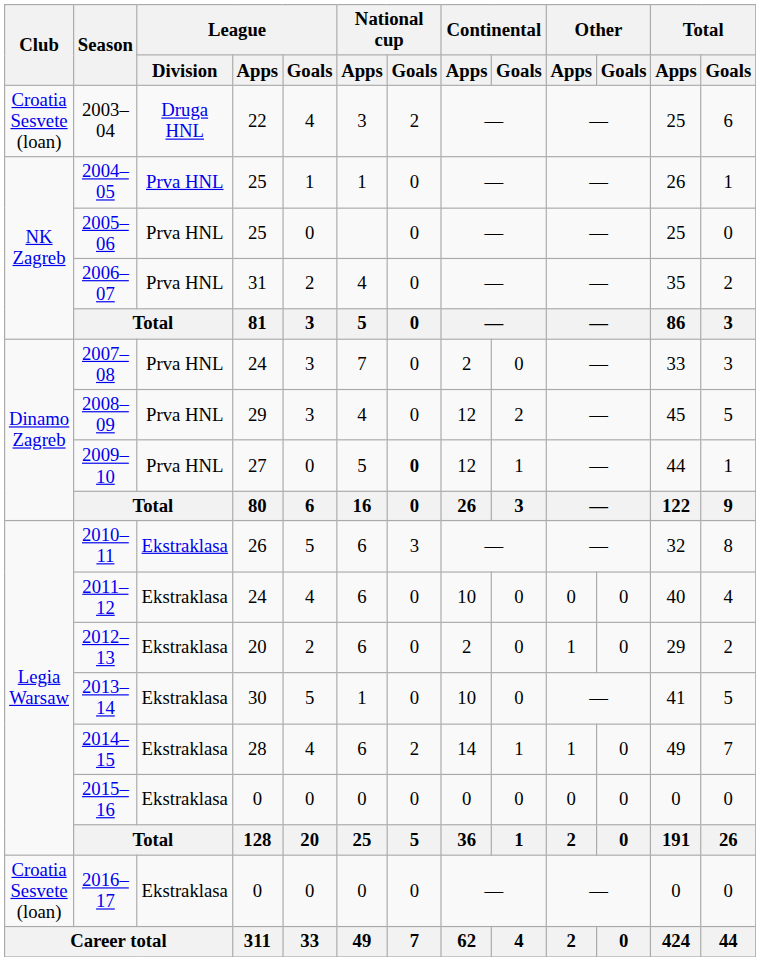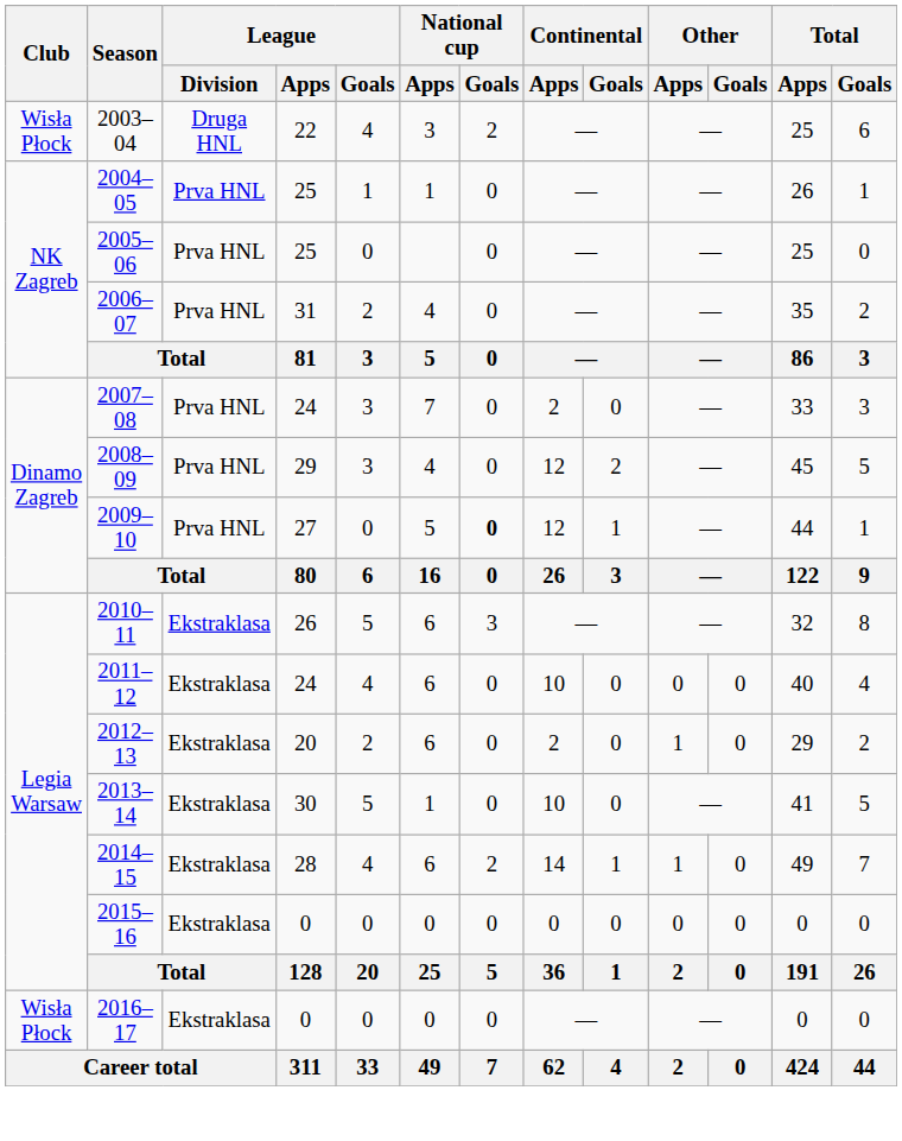 <table class="wikitable" style="text-align: center;">
 <tr>
 <th rowspan="2">Club</th>
 <th rowspan="2">Season</th>
 <th colspan="3">League</th>
 <th colspan="2">National cup</th>
 <th colspan="2">Continental</th>
 <th colspan="2">Other</th>
 <th colspan="2">Total</th>
 </tr>
 <tr>
 <th>Division</th>
 <th>Apps</th>
 <th>Goals</th>
 <th>Apps</th>
 <th>Goals</th>
 <th>Apps</th>
 <th>Goals</th>
 <th>Apps</th>
 <th>Goals</th>
 <th>Apps</th>
 <th>Goals</th>
 </tr>
 <tr>
-<td><a href='#'>Croatia Sesvete</a> (loan)</td>
+<td><a href='#'>Wisła Płock</a></td>
 <td>2003–04</td>
 <td><a href='#'>Druga HNL</a></td>
 <td>22</td>
 <td>4</td>
 <td>3</td>
 <td>2</td>
 <td colspan="2">—</td>
 <td colspan="2">—</td>
 <td>25</td>
 <td>6</td>
 </tr>
 <tr>
 <td rowspan="4"><a href='#'>NK Zagreb</a></td>
 <td><a href='#'>2004–05</a></td>
 <td><a href='#'>Prva HNL</a></td>
 <td>25</td>
 <td>1</td>
 <td>1</td>
 <td>0</td>
 <td colspan="2">—</td>
 <td colspan="2">—</td>
 <td>26</td>
 <td>1</td>
 </tr>
 <tr>
 <td><a href='#'>2005–06</a></td>
 <td>Prva HNL</td>
 <td>25</td>
 <td>0</td>
 <td></td>
 <td>0</td>
 <td colspan="2">—</td>
 <td colspan="2">—</td>
 <td>25</td>
 <td>0</td>
 </tr>
 <tr>
 <td><a href='#'>2006–07</a></td>
 <td>Prva HNL</td>
 <td>31</td>
 <td>2</td>
 <td>4</td>
 <td>0</td>
 <td colspan="2">—</td>
 <td colspan="2">—</td>
 <td>35</td>
 <td>2</td>
 </tr>
 <tr>
 <th colspan=2>Total</th>
 <th>81</th>
 <th>3</th>
 <th>5</th>
 <th>0</th>
 <th colspan="2">—</th>
 <th colspan="2">—</th>
 <th>86</th>
 <th>3</th>
 </tr>
 <tr>
 <td rowspan="4"><a href='#'>Dinamo Zagreb</a></td>
 <td><a href='#'>2007–08</a></td>
 <td>Prva HNL</td>
 <td>24</td>
 <td>3</td>
 <td>7</td>
 <td>0</td>
 <td>2</td>
 <td>0</td>
 <td colspan="2">—</td>
 <td>33</td>
 <td>3</td>
 </tr>
 <tr>
 <td><a href='#'>2008–09</a></td>
 <td>Prva HNL</td>
 <td>29</td>
 <td>3</td>
 <td>4</td>
 <td>0</td>
 <td>12</td>
 <td>2</td>
 <td colspan="2">—</td>
 <td>45</td>
 <td>5</td>
 </tr>
 <tr>
 <td><a href='#'>2009–10</a></td>
 <td>Prva HNL</td>
 <td>27</td>
 <td>0</td>
 <td>5</td>
 <td><strong>0</strong></td>
 <td>12</td>
 <td>1</td>
 <td colspan="2">—</td>
 <td>44</td>
 <td>1</td>
 </tr>
 <tr>
 <th colspan=2>Total</th>
 <th>80</th>
 <th>6</th>
 <th>16</th>
 <th>0</th>
 <th>26</th>
 <th>3</th>
 <th colspan="2">—</th>
 <th>122</th>
 <th>9</th>
 </tr>
 <tr>
 <td rowspan="7"><a href='#'>Legia Warsaw</a></td>
 <td><a href='#'>2010–11</a></td>
 <td><a href='#'>Ekstraklasa</a></td>
 <td>26</td>
 <td>5</td>
 <td>6</td>
 <td>3</td>
 <td colspan="2">—</td>
 <td colspan="2">—</td>
 <td>32</td>
 <td>8</td>
 </tr>
 <tr>
 <td><a href='#'>2011–12</a></td>
 <td>Ekstraklasa</td>
 <td>24</td>
 <td>4</td>
 <td>6</td>
 <td>0</td>
 <td>10</td>
 <td>0</td>
 <td>0</td>
 <td>0</td>
 <td>40</td>
 <td>4</td>
 </tr>
 <tr>
 <td><a href='#'>2012–13</a></td>
 <td>Ekstraklasa</td>
 <td>20</td>
 <td>2</td>
 <td>6</td>
 <td>0</td>
 <td>2</td>
 <td>0</td>
 <td>1</td>
 <td>0</td>
 <td>29</td>
 <td>2</td>
 </tr>
 <tr>
 <td><a href='#'>2013–14</a></td>
 <td>Ekstraklasa</td>
 <td>30</td>
 <td>5</td>
 <td>1</td>
 <td>0</td>
 <td>10</td>
 <td>0</td>
 <td colspan="2">—</td>
 <td>41</td>
 <td>5</td>
 </tr>
 <tr>
 <td><a href='#'>2014–15</a></td>
 <td>Ekstraklasa</td>
 <td>28</td>
 <td>4</td>
 <td>6</td>
 <td>2</td>
 <td>14</td>
 <td>1</td>
 <td>1</td>
 <td>0</td>
 <td>49</td>
 <td>7</td>
 </tr>
 <tr>
 <td><a href='#'>2015–16</a></td>
 <td>Ekstraklasa</td>
 <td>0</td>
 <td>0</td>
 <td>0</td>
 <td>0</td>
 <td>0</td>
 <td>0</td>
 <td>0</td>
 <td>0</td>
 <td>0</td>
 <td>0</td>
 </tr>
 <tr>
 <th colspan=2>Total</th>
 <th>128</th>
 <th>20</th>
 <th>25</th>
 <th>5</th>
 <th>36</th>
 <th>1</th>
 <th>2</th>
 <th>0</th>
 <th>191</th>
 <th>26</th>
 </tr>
 <tr>
-<td><a href='#'>Croatia Sesvete</a> (loan)</td>
+<td><a href='#'>Wisła Płock</a></td>
 <td><a href='#'>2016–17</a></td>
 <td>Ekstraklasa</td>
 <td>0</td>
 <td>0</td>
 <td>0</td>
 <td>0</td>
 <td colspan="2">—</td>
 <td colspan="2">—</td>
 <td>0</td>
 <td>0</td>
 </tr>
 <tr>
 <th colspan=3>Career total</th>
 <th>311</th>
 <th>33</th>
 <th>49</th>
 <th>7</th>
 <th>62</th>
 <th>4</th>
 <th>2</th>
 <th>0</th>
 <th>424</th>
 <th>44</th>
 </tr>
 </table>
